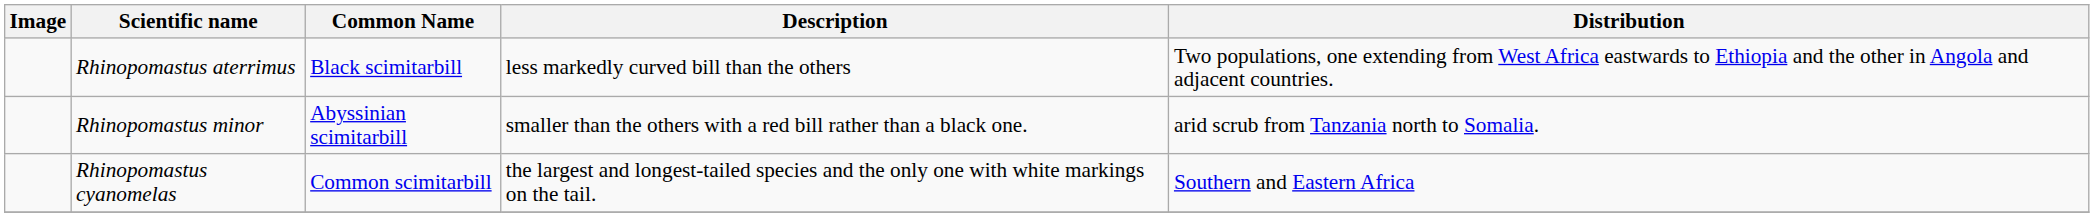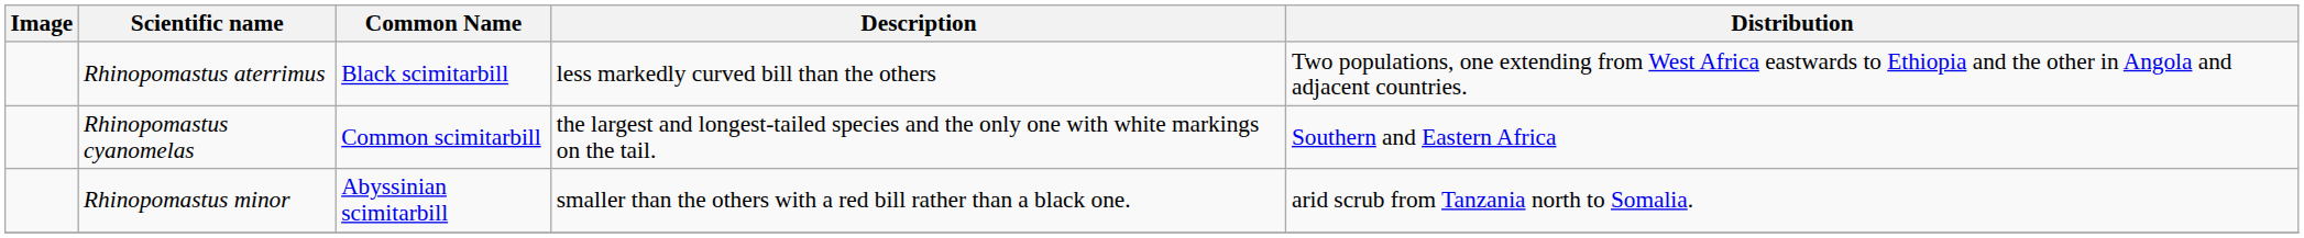 <table class="wikitable">
 <tr>
 <th>Image</th>
 <th>Scientific name</th>
 <th>Common Name</th>
 <th>Description</th>
 <th>Distribution</th>
 </tr>
 <tr>
 <td></td>
 <td><em>Rhinopomastus aterrimus</em></td>
 <td><a href='#'>Black scimitarbill</a></td>
 <td>less markedly curved bill than the others</td>
 <td>Two populations, one extending from <a href='#'>West Africa</a> eastwards to <a href='#'>Ethiopia</a> and the other in <a href='#'>Angola</a> and adjacent countries.</td>
 </tr>
 <tr>
 <td></td>
+<td><em>Rhinopomastus cyanomelas</em></td>
+<td><a href='#'>Common scimitarbill</a></td>
+<td>the largest and longest-tailed species and the only one with white markings on the tail.</td>
+<td><a href='#'>Southern</a> and <a href='#'>Eastern Africa</a></td>
+</tr>
+<tr>
+<td></td>
 <td><em>Rhinopomastus minor</em></td>
 <td><a href='#'>Abyssinian scimitarbill</a></td>
 <td>smaller than the others with a red bill rather than a black one.</td>
 <td>arid scrub from <a href='#'>Tanzania</a> north to <a href='#'>Somalia</a>.</td>
 </tr>
 <tr>
-<td></td>
-<td><em>Rhinopomastus cyanomelas</em></td>
-<td><a href='#'>Common scimitarbill</a></td>
-<td>the largest and longest-tailed species and the only one with white markings on the tail.</td>
-<td><a href='#'>Southern</a> and <a href='#'>Eastern Africa</a></td>
-</tr>
-<tr>
 </tr>
 </table>
